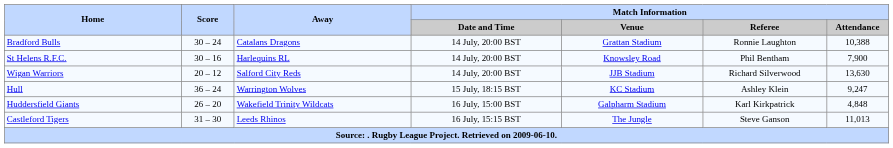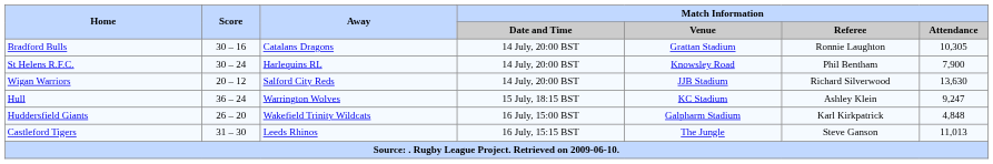 <table border="1" cellpadding="3" cellspacing="0" style="border-collapse:collapse; font-size:80%; text-align:center; width:100%;">
 <tr style="background:#c1d8ff;">
 <th rowspan="2" style="width:20%;">Home</th>
 <th rowspan="2" style="width:6%;">Score</th>
 <th rowspan="2" style="width:20%;">Away</th>
 <th colspan=6>Match Information</th>
 </tr>
 <tr style="background:#ccc;">
 <th width=17%>Date and Time</th>
 <th width=16%>Venue</th>
 <th width=14%>Referee</th>
 <th width=7%>Attendance</th>
 </tr>
 <tr style="background:#f5faff;">
 <td align=left> <a href='#'>Bradford Bulls</a></td>
-<td>30 – 24</td>
+<td>30 – 16</td>
 <td align=left> <a href='#'>Catalans Dragons</a></td>
 <td>14 July, 20:00 BST</td>
 <td><a href='#'>Grattan Stadium</a></td>
 <td>Ronnie Laughton</td>
-<td>10,388</td>
+<td>10,305</td>
 </tr>
 <tr style="background:#f5faff;">
 <td align=left> <a href='#'>St Helens R.F.C.</a></td>
-<td>30 – 16</td>
+<td>30 – 24</td>
 <td align=left> <a href='#'>Harlequins RL</a></td>
 <td>14 July, 20:00 BST</td>
 <td><a href='#'>Knowsley Road</a></td>
 <td>Phil Bentham</td>
 <td>7,900</td>
 </tr>
 <tr style="background:#f5faff;">
 <td align=left> <a href='#'>Wigan Warriors</a></td>
 <td>20 – 12</td>
 <td align=left> <a href='#'>Salford City Reds</a></td>
 <td>14 July, 20:00 BST</td>
 <td><a href='#'>JJB Stadium</a></td>
 <td>Richard Silverwood</td>
 <td>13,630</td>
 </tr>
 <tr style="background:#f5faff;">
 <td align=left> <a href='#'>Hull</a></td>
 <td>36 – 24</td>
 <td align=left> <a href='#'>Warrington Wolves</a></td>
 <td>15 July, 18:15 BST</td>
 <td><a href='#'>KC Stadium</a></td>
 <td>Ashley Klein</td>
 <td>9,247</td>
 </tr>
 <tr style="background:#f5faff;">
 <td align=left> <a href='#'>Huddersfield Giants</a></td>
 <td>26 – 20</td>
 <td align=left> <a href='#'>Wakefield Trinity Wildcats</a></td>
 <td>16 July, 15:00 BST</td>
 <td><a href='#'>Galpharm Stadium</a></td>
 <td>Karl Kirkpatrick</td>
 <td>4,848</td>
 </tr>
 <tr style="background:#f5faff;">
 <td align=left> <a href='#'>Castleford Tigers</a></td>
 <td>31 – 30</td>
 <td align=left> <a href='#'>Leeds Rhinos</a></td>
 <td>16 July, 15:15 BST</td>
 <td><a href='#'>The Jungle</a></td>
 <td>Steve Ganson</td>
 <td>11,013</td>
 </tr>
 <tr style="background:#c1d8ff;">
 <th colspan=10>Source: . Rugby League Project. Retrieved on 2009-06-10.</th>
 </tr>
 </table>
